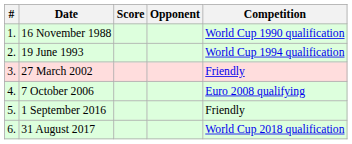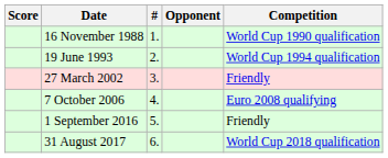 <table class="wikitable" style="font-size:90%">
 <tr>
+<th>Score</th>
+<th>Date</th>
 <th>#</th>
-<th>Date</th>
-<th>Score</th>
 <th>Opponent</th>
 <th>Competition</th>
 </tr>
 <tr style="background:#dfd">
+<td></td>
+<td>16 November 1988</td>
 <td>1.</td>
-<td>16 November 1988</td>
-<td></td>
 <td></td>
 <td><a href='#'>World Cup 1990 qualification</a></td>
 </tr>
 <tr style="background:#dfd">
+<td></td>
+<td>19 June 1993</td>
 <td>2.</td>
-<td>19 June 1993</td>
-<td></td>
 <td></td>
 <td><a href='#'>World Cup 1994 qualification</a></td>
 </tr>
 <tr style="background:#fdd">
+<td></td>
+<td>27 March 2002</td>
 <td>3.</td>
-<td>27 March 2002</td>
-<td></td>
 <td></td>
 <td><a href='#'>Friendly</a></td>
 </tr>
 <tr style="background:#dfd">
+<td></td>
+<td>7 October 2006</td>
 <td>4.</td>
-<td>7 October 2006</td>
-<td></td>
 <td></td>
 <td><a href='#'>Euro 2008 qualifying</a></td>
 </tr>
 <tr style="background:#dfd">
+<td></td>
+<td>1 September 2016</td>
 <td>5.</td>
-<td>1 September 2016</td>
-<td></td>
 <td></td>
 <td>Friendly</td>
 </tr>
 <tr style="background:#dfd">
+<td></td>
+<td>31 August 2017</td>
 <td>6.</td>
-<td>31 August 2017</td>
-<td></td>
 <td></td>
 <td><a href='#'>World Cup 2018 qualification</a></td>
 </tr>
 </table>
